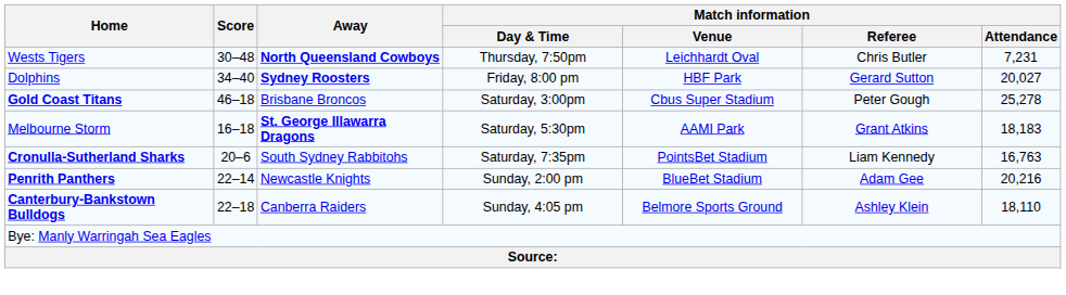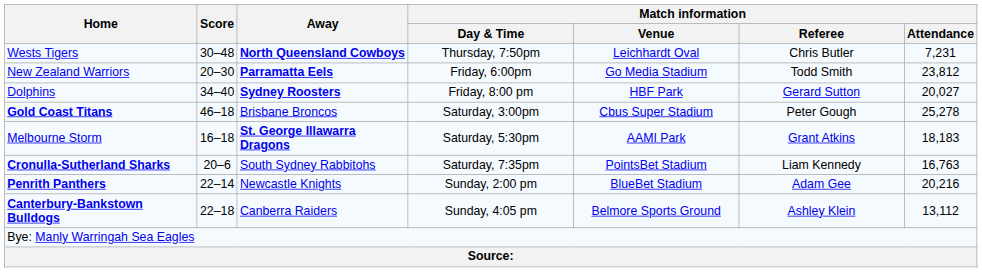 <table class="wikitable" style="border-collapse:collapse; text-align:center; width:100%;">
 <tr style="text-align:center; background:#f5faff;"  style="background:#c1d8ff;">
 <th rowspan="2">Home</th>
 <th rowspan="2">Score</th>
 <th rowspan="2">Away</th>
 <th colspan="4">Match information</th>
 </tr>
 <tr>
 <th width="17%">Day & Time</th>
 <th width="17%">Venue</th>
 <th width="17%">Referee</th>
 <th width="5%">Attendance</th>
 </tr>
 <tr style="text-align:center; background:#f5faff;">
 <td align="left"> <a href='#'>Wests Tigers</a></td>
 <td>30–48</td>
 <td align="left"><strong> <a href='#'>North Queensland Cowboys</a></strong></td>
 <td>Thursday, 7:50pm</td>
 <td><a href='#'>Leichhardt Oval</a></td>
 <td>Chris Butler</td>
 <td>7,231</td>
+</tr>
+<tr style="text-align:center; background:#f5faff;">
+<td align="left"> <a href='#'>New Zealand Warriors</a></td>
+<td>20–30</td>
+<td align="left"><strong> <a href='#'>Parramatta Eels</a></strong></td>
+<td>Friday, 6:00pm</td>
+<td><a href='#'>Go Media Stadium</a></td>
+<td>Todd Smith</td>
+<td>23,812</td>
 </tr>
 <tr style="text-align:center; background:#f5faff;">
 <td align="left"> <a href='#'>Dolphins</a></td>
 <td>34–40</td>
 <td align="left"><strong> <a href='#'>Sydney Roosters</a></strong></td>
 <td>Friday, 8:00 pm</td>
 <td><a href='#'>HBF Park</a></td>
 <td><a href='#'>Gerard Sutton</a></td>
 <td>20,027</td>
 </tr>
 <tr style="text-align:center; background:#f5faff;">
 <td align="left"><strong> <a href='#'>Gold Coast Titans</a></strong></td>
 <td>46–18</td>
 <td align="left"> <a href='#'>Brisbane Broncos</a></td>
 <td>Saturday, 3:00pm</td>
 <td><a href='#'>Cbus Super Stadium</a></td>
 <td>Peter Gough</td>
 <td>25,278</td>
 </tr>
 <tr style="text-align:center; background:#f5faff;">
 <td align="left"> <a href='#'>Melbourne Storm</a></td>
 <td>16–18</td>
 <td align="left"><strong> <a href='#'>St. George Illawarra Dragons</a></strong></td>
 <td>Saturday, 5:30pm</td>
 <td><a href='#'>AAMI Park</a></td>
 <td><a href='#'>Grant Atkins</a></td>
 <td>18,183</td>
 </tr>
 <tr style="text-align:center; background:#f5faff;">
 <td align="left"><strong> <a href='#'>Cronulla-Sutherland Sharks</a></strong></td>
 <td>20–6</td>
 <td align="left"> <a href='#'>South Sydney Rabbitohs</a></td>
 <td>Saturday, 7:35pm</td>
 <td><a href='#'>PointsBet Stadium</a></td>
 <td>Liam Kennedy</td>
 <td>16,763</td>
 </tr>
 <tr style="text-align:center; background:#f5faff;">
 <td align="left"><strong> <a href='#'>Penrith Panthers</a></strong></td>
 <td>22–14</td>
 <td align="left"> <a href='#'>Newcastle Knights</a></td>
 <td>Sunday, 2:00 pm</td>
 <td><a href='#'>BlueBet Stadium</a></td>
 <td><a href='#'>Adam Gee</a></td>
 <td>20,216</td>
 </tr>
 <tr style="text-align:center; background:#f5faff;">
 <td align="left"><strong> <a href='#'>Canterbury-Bankstown Bulldogs</a></strong></td>
 <td>22–18</td>
 <td align="left"> <a href='#'>Canberra Raiders</a></td>
 <td>Sunday, 4:05 pm</td>
 <td><a href='#'>Belmore Sports Ground</a></td>
 <td><a href='#'>Ashley Klein</a></td>
-<td>18,110</td>
+<td>13,112</td>
 </tr>
 <tr style="text-align:center; background:#f5faff;">
 <td colspan="7" align="left">Bye:  <a href='#'>Manly Warringah Sea Eagles</a></td>
 </tr>
 <tr>
 <th colspan="7" align="left">Source:</th>
 </tr>
 </table>
